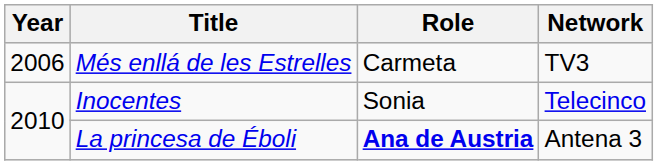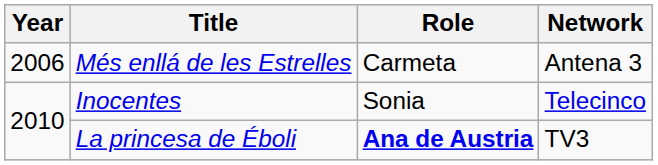 <table class="wikitable sortable">
 <tr>
 <th>Year</th>
 <th>Title</th>
 <th>Role</th>
 <th>Network</th>
 </tr>
 <tr>
 <td>2006</td>
 <td><em><a href='#'>Més enllá de les Estrelles</a></em></td>
 <td>Carmeta</td>
-<td>TV3</td>
+<td>Antena 3</td>
 </tr>
 <tr>
 <td rowspan="2">2010</td>
 <td><em><a href='#'>Inocentes</a></em></td>
 <td>Sonia</td>
 <td><a href='#'>Telecinco</a></td>
 </tr>
 <tr>
 <td><em><a href='#'>La princesa de Éboli</a></em></td>
 <td><strong><a href='#'>Ana de Austria</a></strong></td>
-<td>Antena 3</td>
+<td>TV3</td>
 </tr>
 </table>
